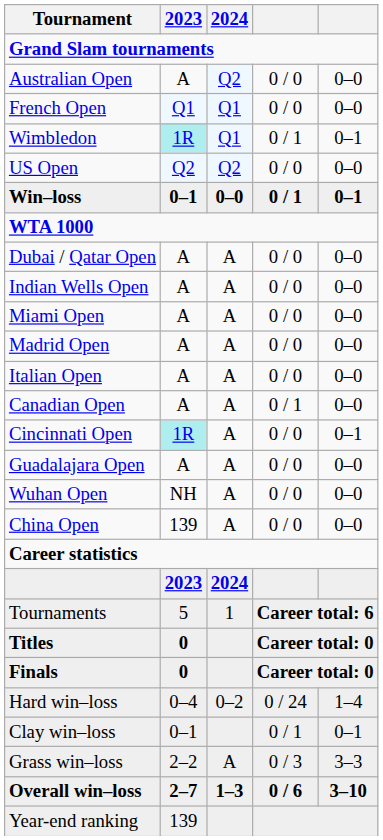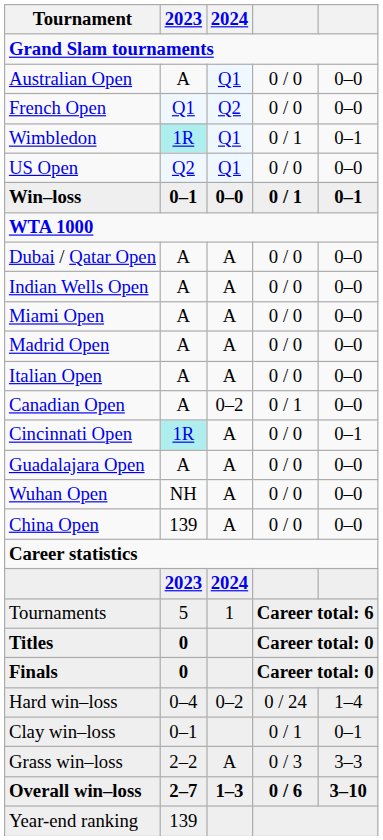 <table class="wikitable" style="text-align:center">
 <tr>
 <th>Tournament</th>
 <th><a href='#'>2023</a></th>
 <th><a href='#'>2024</a></th>
 <th></th>
 <th></th>
 </tr>
 <tr>
 <td colspan="6" align="left"><strong><a href='#'>Grand Slam tournaments</a></strong></td>
 </tr>
 <tr>
 <td align="left"><a href='#'>Australian Open</a></td>
 <td>A</td>
-<td bgcolor=f0f8ff><a href='#'>Q2</a></td>
+<td bgcolor=f0f8ff><a href='#'>Q1</a></td>
 <td>0 / 0</td>
 <td>0–0</td>
 </tr>
 <tr>
 <td align="left"><a href='#'>French Open</a></td>
 <td bgcolor=f0f8ff><a href='#'>Q1</a></td>
-<td bgcolor=f0f8ff><a href='#'>Q1</a></td>
+<td bgcolor=f0f8ff><a href='#'>Q2</a></td>
 <td>0 / 0</td>
 <td>0–0</td>
 </tr>
 <tr>
 <td align="left"><a href='#'>Wimbledon</a></td>
 <td bgcolor=afeeee><a href='#'>1R</a></td>
 <td bgcolor=f0f8ff><a href='#'>Q1</a></td>
 <td>0 / 1</td>
 <td>0–1</td>
 </tr>
 <tr>
 <td align="left"><a href='#'>US Open</a></td>
 <td bgcolor=f0f8ff><a href='#'>Q2</a></td>
-<td bgcolor=f0f8ff><a href='#'>Q2</a></td>
+<td bgcolor=f0f8ff><a href='#'>Q1</a></td>
 <td>0 / 0</td>
 <td>0–0</td>
 </tr>
 <tr style="background:#efefef;font-weight:bold">
 <td align="left">Win–loss</td>
 <td>0–1</td>
 <td>0–0</td>
 <td>0 / 1</td>
 <td>0–1</td>
 </tr>
 <tr>
 <td colspan="6" align="left"><strong><a href='#'>WTA 1000</a></strong></td>
 </tr>
 <tr>
 <td align="left"><a href='#'>Dubai</a> / <a href='#'>Qatar Open</a></td>
 <td>A</td>
 <td>A</td>
 <td>0 / 0</td>
 <td>0–0</td>
 </tr>
 <tr>
 <td align="left"><a href='#'>Indian Wells Open</a></td>
 <td>A</td>
 <td>A</td>
 <td>0 / 0</td>
 <td>0–0</td>
 </tr>
 <tr>
 <td align="left"><a href='#'>Miami Open</a></td>
 <td>A</td>
 <td>A</td>
 <td>0 / 0</td>
 <td>0–0</td>
 </tr>
 <tr>
 <td align="left"><a href='#'>Madrid Open</a></td>
 <td>A</td>
 <td>A</td>
 <td>0 / 0</td>
 <td>0–0</td>
 </tr>
 <tr>
 <td align="left"><a href='#'>Italian Open</a></td>
 <td>A</td>
 <td>A</td>
 <td>0 / 0</td>
 <td>0–0</td>
 </tr>
 <tr>
 <td align="left"><a href='#'>Canadian Open</a></td>
 <td>A</td>
-<td>A</td>
+<td>0–2</td>
 <td>0 / 1</td>
 <td>0–0</td>
 </tr>
 <tr>
 <td align="left"><a href='#'>Cincinnati Open</a></td>
 <td bgcolor= afeeee><a href='#'>1R</a></td>
 <td>A</td>
 <td>0 / 0</td>
 <td>0–1</td>
 </tr>
 <tr>
 <td align="left"><a href='#'>Guadalajara Open</a></td>
 <td>A</td>
 <td>A</td>
 <td>0 / 0</td>
 <td>0–0</td>
 </tr>
 <tr>
 <td align="left"><a href='#'>Wuhan Open</a></td>
 <td>NH</td>
 <td>A</td>
 <td>0 / 0</td>
 <td>0–0</td>
 </tr>
 <tr>
 <td align="left"><a href='#'>China Open</a></td>
 <td>139</td>
 <td>A</td>
 <td>0 / 0</td>
 <td>0–0</td>
 </tr>
 <tr>
 <td colspan="6" align="left"><strong>Career statistics</strong></td>
 </tr>
 <tr style="background:#efefef;font-weight:bold">
 <td align="left"></td>
 <td><a href='#'>2023</a></td>
 <td><a href='#'>2024</a></td>
 <td></td>
 <td></td>
 </tr>
 <tr bgcolor="efefef">
 <td align="left">Tournaments</td>
 <td>5</td>
 <td>1</td>
 <td colspan="3"><strong>Career total: 6</strong></td>
 </tr>
 <tr style="background:#efefef;font-weight:bold">
 <td align="left">Titles</td>
 <td>0</td>
 <td></td>
 <td colspan="3">Career total: 0</td>
 </tr>
 <tr style="background:#efefef;font-weight:bold">
 <td align="left">Finals</td>
 <td>0</td>
 <td></td>
 <td colspan="3">Career total: 0</td>
 </tr>
 <tr bgcolor="efefef">
 <td align="left">Hard win–loss</td>
 <td>0–4</td>
 <td>0–2</td>
 <td>0 / 24</td>
 <td>1–4</td>
 </tr>
 <tr bgcolor="efefef">
 <td align="left">Clay win–loss</td>
 <td>0–1</td>
 <td></td>
 <td>0 / 1</td>
 <td>0–1</td>
 </tr>
 <tr bgcolor="efefef">
 <td align="left">Grass win–loss</td>
 <td>2–2</td>
 <td>A</td>
 <td>0 / 3</td>
 <td>3–3</td>
 </tr>
 <tr style="background:#efefef;font-weight:bold">
 <td align="left">Overall win–loss</td>
 <td>2–7</td>
 <td>1–3</td>
 <td>0 / 6</td>
 <td>3–10</td>
 </tr>
 <tr bgcolor="efefef">
 <td align="left">Year-end ranking</td>
 <td>139</td>
 <td></td>
 <td colspan="3"></td>
 </tr>
 </table>
